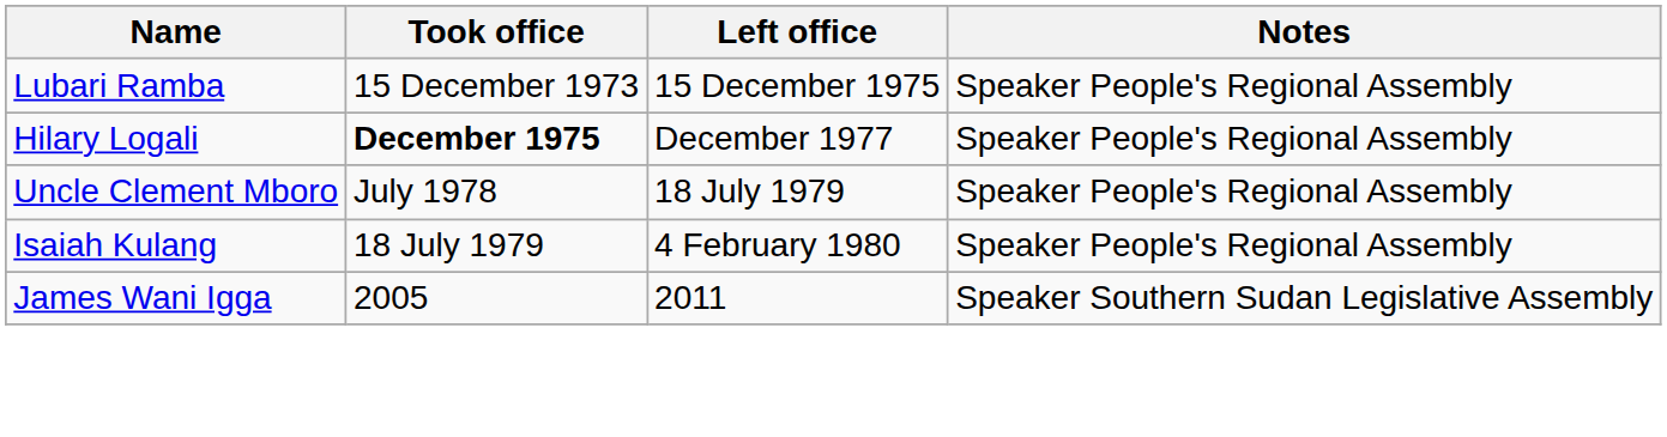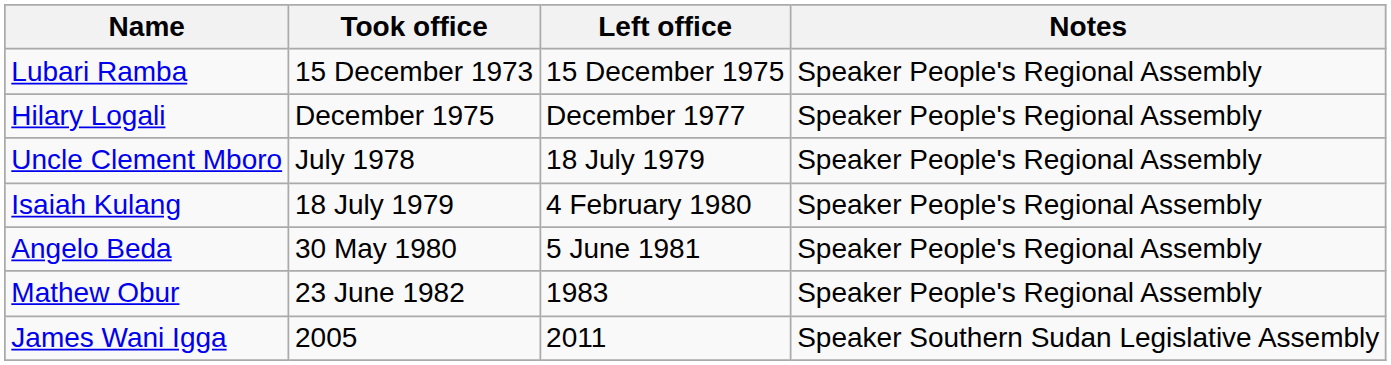 <table class="wikitable">
 <tr>
 <th>Name</th>
 <th>Took office</th>
 <th>Left office</th>
 <th>Notes</th>
 </tr>
 <tr>
 <td><a href='#'>Lubari Ramba</a></td>
 <td>15 December 1973</td>
 <td>15 December 1975</td>
 <td>Speaker People's Regional Assembly</td>
 </tr>
 <tr>
 <td><a href='#'>Hilary Logali</a></td>
-<td><strong>December 1975</strong></td>
+<td>December 1975</td>
 <td>December 1977</td>
 <td>Speaker People's Regional Assembly</td>
 </tr>
 <tr>
 <td><a href='#'>Uncle Clement Mboro</a></td>
 <td>July 1978</td>
 <td>18 July 1979</td>
 <td>Speaker People's Regional Assembly</td>
 </tr>
 <tr>
 <td><a href='#'>Isaiah Kulang</a></td>
 <td>18 July 1979</td>
 <td>4 February 1980</td>
 <td>Speaker People's Regional Assembly</td>
 </tr>
 <tr>
+<td><a href='#'>Angelo Beda</a></td>
+<td>30 May 1980</td>
+<td>5 June 1981</td>
+<td>Speaker People's Regional Assembly</td>
+</tr>
+<tr>
+<td><a href='#'>Mathew Obur</a></td>
+<td>23 June 1982</td>
+<td>1983</td>
+<td>Speaker People's Regional Assembly</td>
+</tr>
+<tr>
 <td><a href='#'>James Wani Igga</a></td>
 <td>2005</td>
 <td>2011</td>
 <td>Speaker Southern Sudan Legislative Assembly</td>
 </tr>
 </table>
